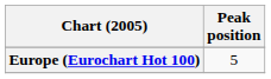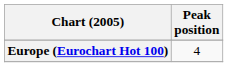 <table class="wikitable sortable plainrowheaders" style="text-align:center">
 <tr>
 <th>Chart (2005)</th>
 <th>Peak<br>position</th>
 </tr>
 <tr>
 </tr>
 <tr>
 </tr>
 <tr>
 <th scope="row">Europe (<a href='#'>Eurochart Hot 100</a>)</th>
-<td>5</td>
+<td>4</td>
 </tr>
 <tr>
 </tr>
 <tr>
 </tr>
 <tr>
 </tr>
 <tr>
 </tr>
 <tr>
 </tr>
 <tr>
 </tr>
 <tr>
 </tr>
 </table>
